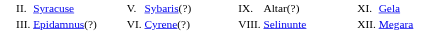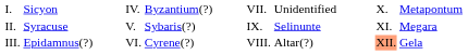 <table style="margin-left: auto; margin-right: auto; border: none;">
 <tr>
 <th scope="col" style="width: 0.5em;"></th>
 <th scope="col" style="width: 8em;"></th>
 <th scope="col" style="width: 0.5em;"></th>
 <th scope="col" style="width: 8em;"></th>
 <th scope="col" style="width: 0.5em;"></th>
 <th scope="col" style="width: 8em;"></th>
 </tr>
 <tr>
+<td>I.</td>
+<td><a href='#'>Sicyon</a></td>
+<td>IV.</td>
+<td><a href='#'>Byzantium</a>(?)</td>
+<td>VII.</td>
+<td>Unidentified</td>
+<td>X.</td>
+<td><a href='#'>Metapontum</a></td>
+</tr>
+<tr>
 <td>II.</td>
 <td><a href='#'>Syracuse</a></td>
 <td>V.</td>
 <td><a href='#'>Sybaris</a>(?)</td>
 <td>IX.</td>
-<td>Altar(?)</td>
+<td><a href='#'>Selinunte</a></td>
 <td>XI.</td>
-<td><a href='#'>Gela</a></td>
+<td><a href='#'>Megara</a></td>
 </tr>
 <tr>
 <td>III.</td>
 <td><a href='#'>Epidamnus</a>(?)</td>
 <td>VI.</td>
 <td><a href='#'>Cyrene</a>(?)</td>
 <td>VIII.</td>
-<td><a href='#'>Selinunte</a></td>
-<td>XII.</td>
-<td><a href='#'>Megara</a></td>
+<td>Altar(?)</td>
+<td style="background: lightsalmon;">XII.</td>
+<td><a href='#'>Gela</a></td>
 </tr>
 </table>
